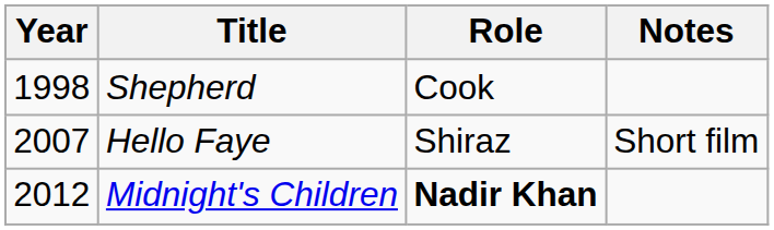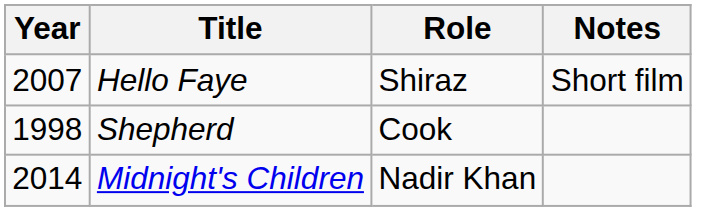 <table class="wikitable sortable">
 <tr>
 <th>Year</th>
 <th>Title</th>
 <th>Role</th>
 <th>Notes</th>
 </tr>
 <tr>
+<td>2007</td>
+<td><em>Hello Faye</em></td>
+<td>Shiraz</td>
+<td>Short film</td>
+</tr>
+<tr>
 <td>1998</td>
 <td><em>Shepherd</em></td>
 <td>Cook</td>
 <td></td>
 </tr>
 <tr>
-<td>2007</td>
-<td><em>Hello Faye</em></td>
-<td>Shiraz</td>
-<td>Short film</td>
-</tr>
-<tr>
-<td>2012</td>
+<td>2014</td>
 <td><em><a href='#'>Midnight's Children</a></em></td>
-<td><strong>Nadir Khan</strong></td>
+<td>Nadir Khan</td>
 <td></td>
 </tr>
 </table>
